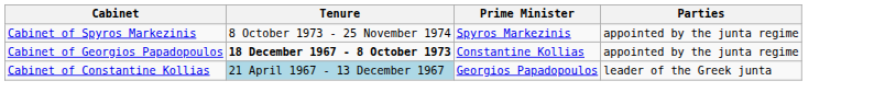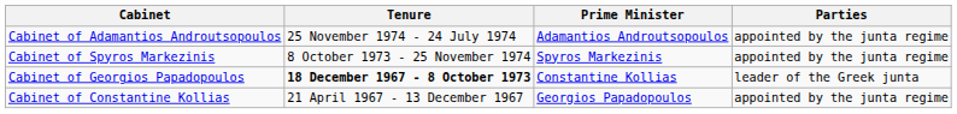 <table class="wikitable" style="font-size: 90%;">
 <tr>
 <th>Cabinet</th>
 <th>Tenure</th>
 <th>Prime Minister</th>
 <th>Parties</th>
+</tr>
+<tr>
+<td><a href='#'>Cabinet of Adamantios Androutsopoulos</a></td>
+<td>25 November 1974 - 24 July 1974</td>
+<td><a href='#'>Adamantios Androutsopoulos</a></td>
+<td>appointed by the junta regime</td>
 </tr>
 <tr>
 <td><a href='#'>Cabinet of Spyros Markezinis</a></td>
 <td>8 October 1973 - 25 November 1974</td>
 <td><a href='#'>Spyros Markezinis</a></td>
 <td>appointed by the junta regime</td>
 </tr>
 <tr>
 <td><a href='#'>Cabinet of Georgios Papadopoulos</a></td>
 <td><strong>18 December 1967 - 8 October 1973</strong></td>
 <td><a href='#'>Constantine Kollias</a></td>
-<td>appointed by the junta regime</td>
+<td>leader of the Greek junta</td>
 </tr>
 <tr>
 <td><a href='#'>Cabinet of Constantine Kollias</a></td>
-<td style="background: lightblue;">21 April 1967 - 13 December 1967</td>
+<td>21 April 1967 - 13 December 1967</td>
 <td><a href='#'>Georgios Papadopoulos</a></td>
-<td>leader of the Greek junta</td>
+<td>appointed by the junta regime</td>
 </tr>
 </table>
